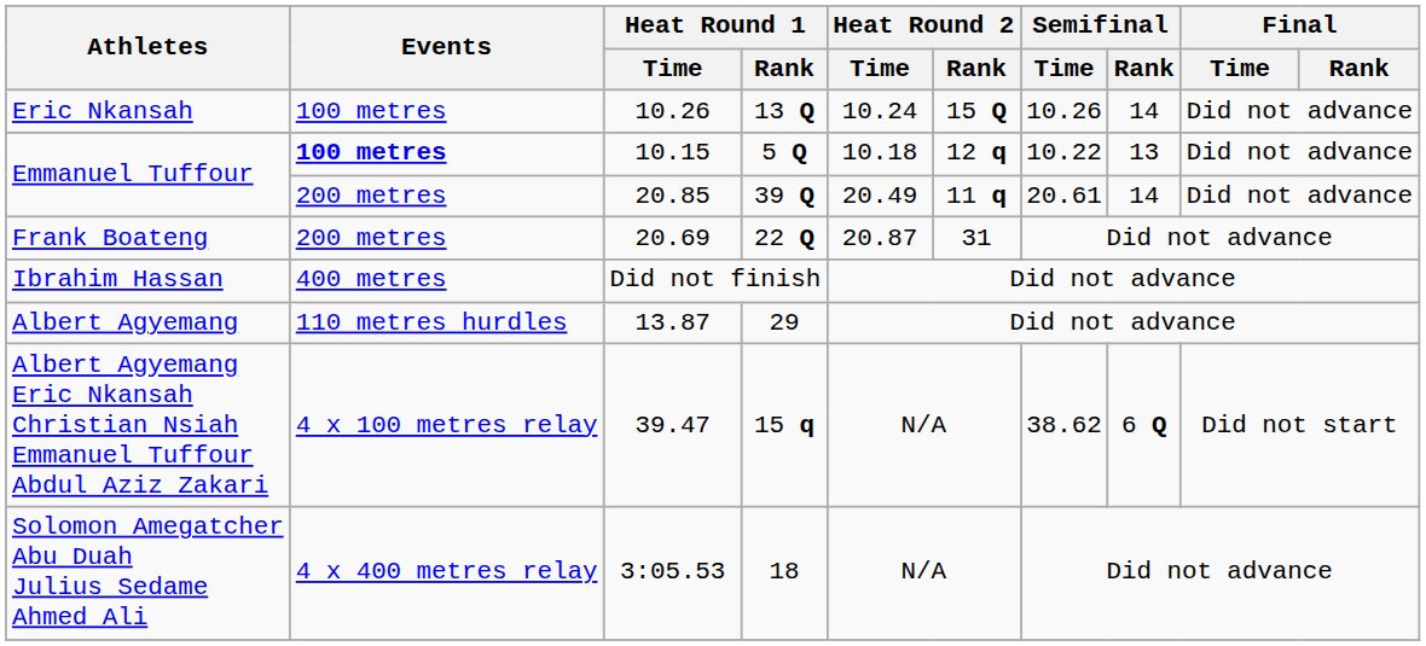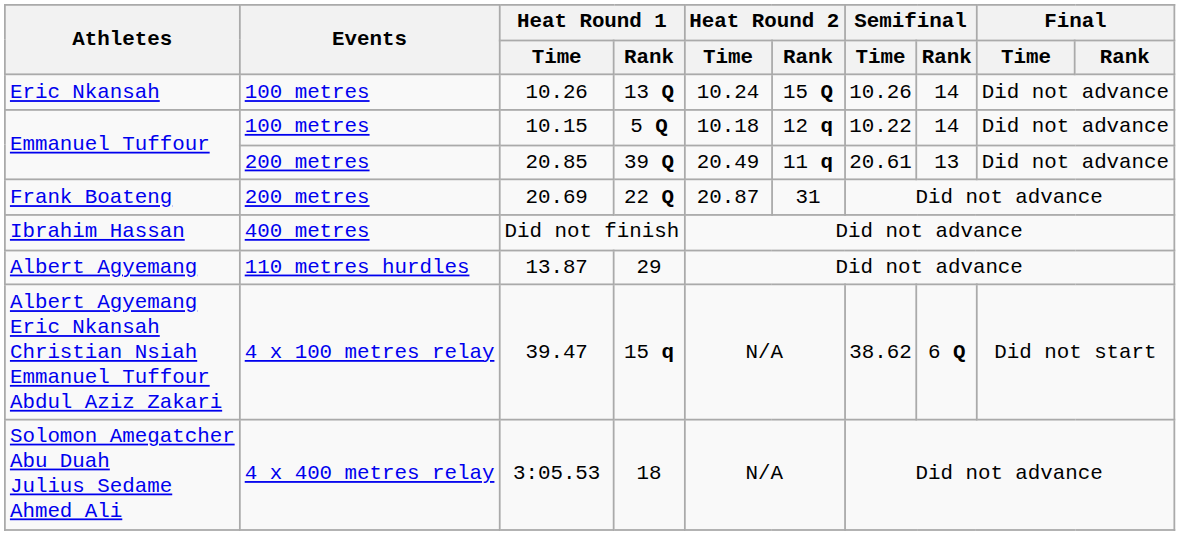 <table class=wikitable style=font-size:90%>
 <tr>
 <th rowspan=2>Athletes</th>
 <th rowspan=2>Events</th>
 <th colspan=2>Heat Round 1</th>
 <th colspan=2>Heat Round 2</th>
 <th colspan=2>Semifinal</th>
 <th colspan=2>Final</th>
 </tr>
 <tr>
 <th>Time</th>
 <th>Rank</th>
 <th>Time</th>
 <th>Rank</th>
 <th>Time</th>
 <th>Rank</th>
 <th>Time</th>
 <th>Rank</th>
 </tr>
 <tr>
 <td><a href='#'>Eric Nkansah</a></td>
 <td><a href='#'>100 metres</a></td>
 <td align=center>10.26</td>
 <td align=center>13 <strong>Q</strong></td>
 <td align=center>10.24</td>
 <td align=center>15 <strong>Q</strong></td>
 <td align=center>10.26</td>
 <td align=center>14</td>
 <td align=center colspan=2>Did not advance</td>
 </tr>
 <tr>
 <td rowspan=2><a href='#'>Emmanuel Tuffour</a></td>
-<td><strong><a href='#'>100 metres</a></strong></td>
+<td><a href='#'>100 metres</a></td>
 <td align=center>10.15</td>
 <td align=center>5 <strong>Q</strong></td>
 <td align=center>10.18</td>
 <td align=center>12 <strong>q</strong></td>
 <td align=center>10.22</td>
-<td align=center>13</td>
+<td align=center>14</td>
 <td align=center colspan=2>Did not advance</td>
 </tr>
 <tr>
 <td><a href='#'>200 metres</a></td>
 <td align=center>20.85</td>
 <td align=center>39 <strong>Q</strong></td>
 <td align=center>20.49</td>
 <td align=center>11 <strong>q</strong></td>
 <td align=center>20.61</td>
-<td align=center>14</td>
+<td align=center>13</td>
 <td align=center colspan=2>Did not advance</td>
 </tr>
 <tr>
 <td><a href='#'>Frank Boateng</a></td>
 <td><a href='#'>200 metres</a></td>
 <td align=center>20.69</td>
 <td align=center>22 <strong>Q</strong></td>
 <td align=center>20.87</td>
 <td align=center>31</td>
 <td align=center colspan=4>Did not advance</td>
 </tr>
 <tr>
 <td><a href='#'>Ibrahim Hassan</a></td>
 <td><a href='#'>400 metres</a></td>
 <td align=center colspan=2>Did not finish</td>
 <td align=center colspan=6>Did not advance</td>
 </tr>
 <tr>
 <td><a href='#'>Albert Agyemang</a></td>
 <td><a href='#'>110 metres hurdles</a></td>
 <td align=center>13.87</td>
 <td align=center>29</td>
 <td align=center colspan=6>Did not advance</td>
 </tr>
 <tr>
 <td><a href='#'>Albert Agyemang</a><br><a href='#'>Eric Nkansah</a><br><a href='#'>Christian Nsiah</a><br><a href='#'>Emmanuel Tuffour</a><br><a href='#'>Abdul Aziz Zakari</a></td>
 <td><a href='#'>4 x 100 metres relay</a></td>
 <td align=center>39.47</td>
 <td align=center>15 <strong>q</strong></td>
 <td align=center colspan=2>N/A</td>
 <td align=center>38.62</td>
 <td align=center>6 <strong>Q</strong></td>
 <td align=center colspan=2>Did not start</td>
 </tr>
 <tr>
 <td><a href='#'>Solomon Amegatcher</a><br><a href='#'>Abu Duah</a><br><a href='#'>Julius Sedame</a><br><a href='#'>Ahmed Ali</a></td>
 <td><a href='#'>4 x 400 metres relay</a></td>
 <td align=center>3:05.53</td>
 <td align=center>18</td>
 <td align=center colspan=2>N/A</td>
 <td align=center colspan=4>Did not advance</td>
 </tr>
 </table>
